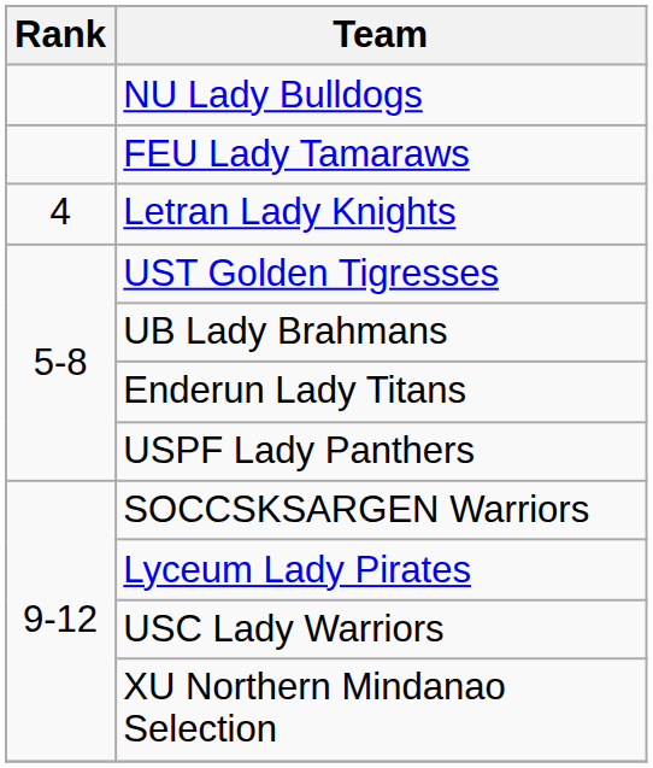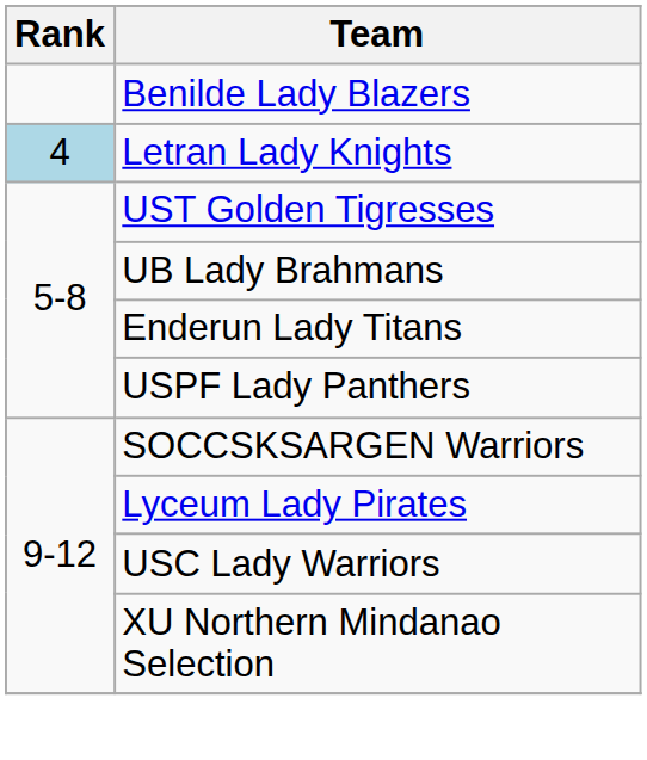 <table class="wikitable" style="text-align: center;">
 <tr>
 <th width=>Rank</th>
 <th width=220>Team</th>
 </tr>
 <tr>
 <td></td>
-<td align="left"><a href='#'>NU Lady Bulldogs</a></td>
+<td align="left"><a href='#'>Benilde Lady Blazers</a></td>
 </tr>
 <tr>
-<td></td>
-<td align="left"><a href='#'>FEU Lady Tamaraws</a></td>
-</tr>
-<tr>
-<td>4</td>
+<td style="background: lightblue;">4</td>
 <td align="left"><a href='#'>Letran Lady Knights</a></td>
 </tr>
 <tr>
 <td rowspan=4>5-8</td>
 <td align="left"><a href='#'>UST Golden Tigresses</a></td>
 </tr>
 <tr>
 <td align="left">UB Lady Brahmans</td>
 </tr>
 <tr>
 <td align="left">Enderun Lady Titans</td>
 </tr>
 <tr>
 <td align="left">USPF Lady Panthers</td>
 </tr>
 <tr>
 <td rowspan=4>9-12</td>
 <td align="left">SOCCSKSARGEN Warriors</td>
 </tr>
 <tr>
 <td align="left"><a href='#'>Lyceum Lady Pirates</a></td>
 </tr>
 <tr>
 <td align="left">USC Lady Warriors</td>
 </tr>
 <tr>
 <td align="left">XU Northern Mindanao Selection</td>
 </tr>
 <tr>
 </tr>
 </table>
